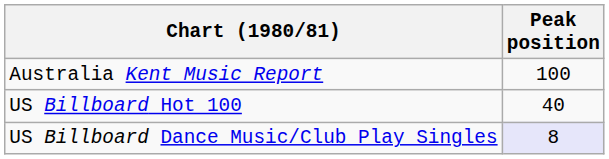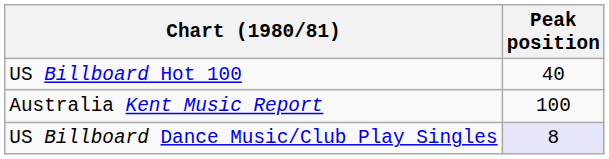 <table class="wikitable sortable">
 <tr>
 <th>Chart (1980/81)</th>
 <th>Peak<br>position</th>
 </tr>
 <tr>
+<td>US <a href='#'><em>Billboard</em> Hot 100</a></td>
+<td style="text-align:center;">40</td>
+</tr>
+<tr>
 <td>Australia <em><a href='#'>Kent Music Report</a></em></td>
 <td style="text-align:center;">100</td>
-</tr>
-<tr>
-<td>US <a href='#'><em>Billboard</em> Hot 100</a></td>
-<td style="text-align:center;">40</td>
 </tr>
 <tr>
 <td>US <em>Billboard</em> <a href='#'>Dance Music/Club Play Singles</a></td>
 <td style="background: lavender; text-align:center;">8</td>
 </tr>
 </table>
